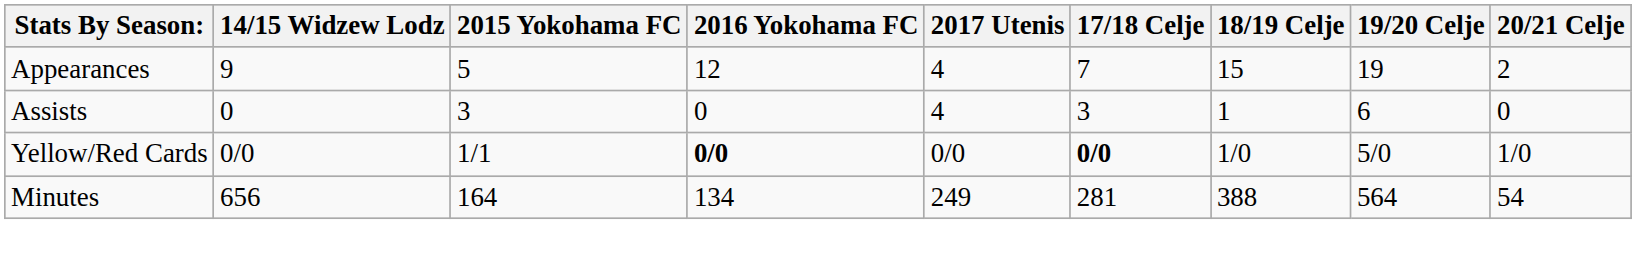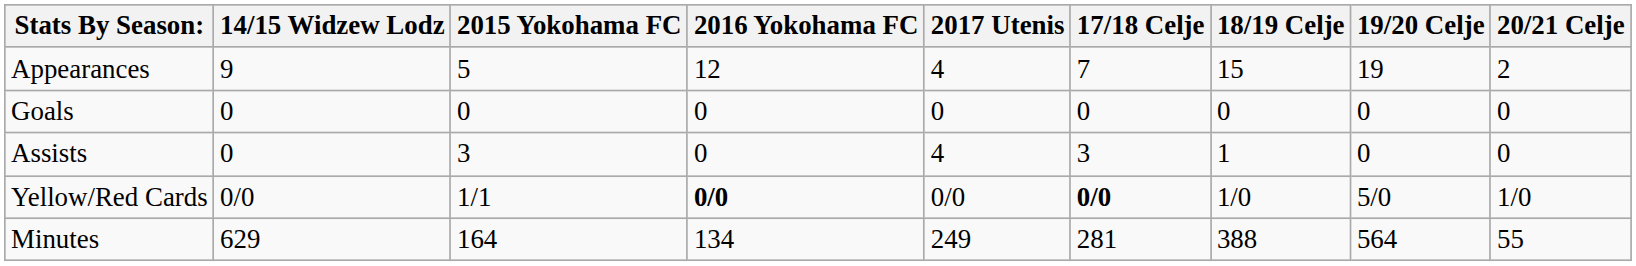 <table class="wikitable">
 <tr>
 <th>Stats By Season:</th>
 <th>14/15 Widzew Lodz</th>
 <th>2015 Yokohama FC</th>
 <th>2016 Yokohama FC</th>
 <th>2017 Utenis</th>
 <th>17/18 Celje</th>
 <th>18/19 Celje</th>
 <th>19/20 Celje</th>
 <th>20/21 Celje</th>
 </tr>
 <tr>
 <td>Appearances</td>
 <td>9</td>
 <td>5</td>
 <td>12</td>
 <td>4</td>
 <td>7</td>
 <td>15</td>
 <td>19</td>
 <td>2</td>
 </tr>
 <tr>
+<td>Goals</td>
+<td>0</td>
+<td>0</td>
+<td>0</td>
+<td>0</td>
+<td>0</td>
+<td>0</td>
+<td>0</td>
+<td>0</td>
+</tr>
+<tr>
 <td>Assists</td>
 <td>0</td>
 <td>3</td>
 <td>0</td>
 <td>4</td>
 <td>3</td>
 <td>1</td>
-<td>6</td>
+<td>0</td>
 <td>0</td>
 </tr>
 <tr>
 <td>Yellow/Red Cards</td>
 <td>0/0</td>
 <td>1/1</td>
 <td><strong>0/0</strong></td>
 <td>0/0</td>
 <td><strong>0/0</strong></td>
 <td>1/0</td>
 <td>5/0</td>
 <td>1/0</td>
 </tr>
 <tr>
 <td>Minutes</td>
-<td>656</td>
+<td>629</td>
 <td>164</td>
 <td>134</td>
 <td>249</td>
 <td>281</td>
 <td>388</td>
 <td>564</td>
-<td>54</td>
+<td>55</td>
 </tr>
 </table>
